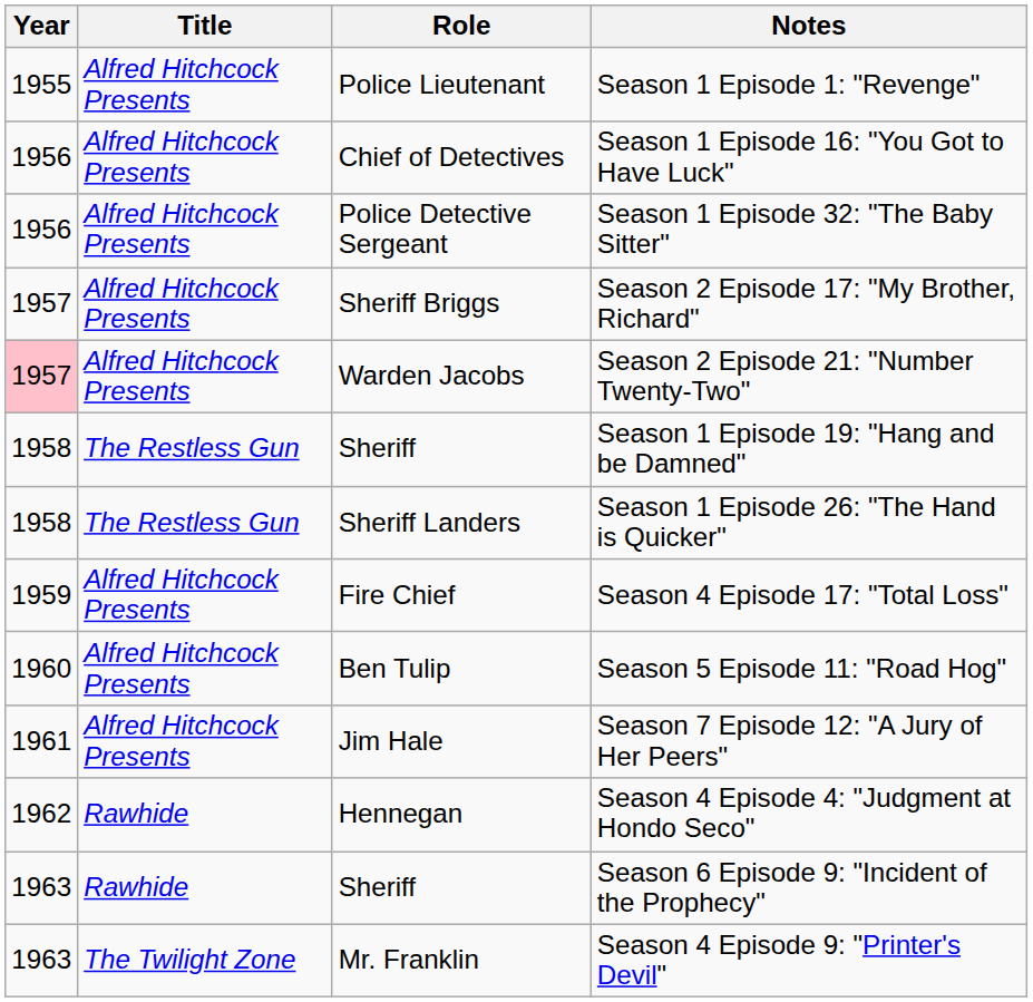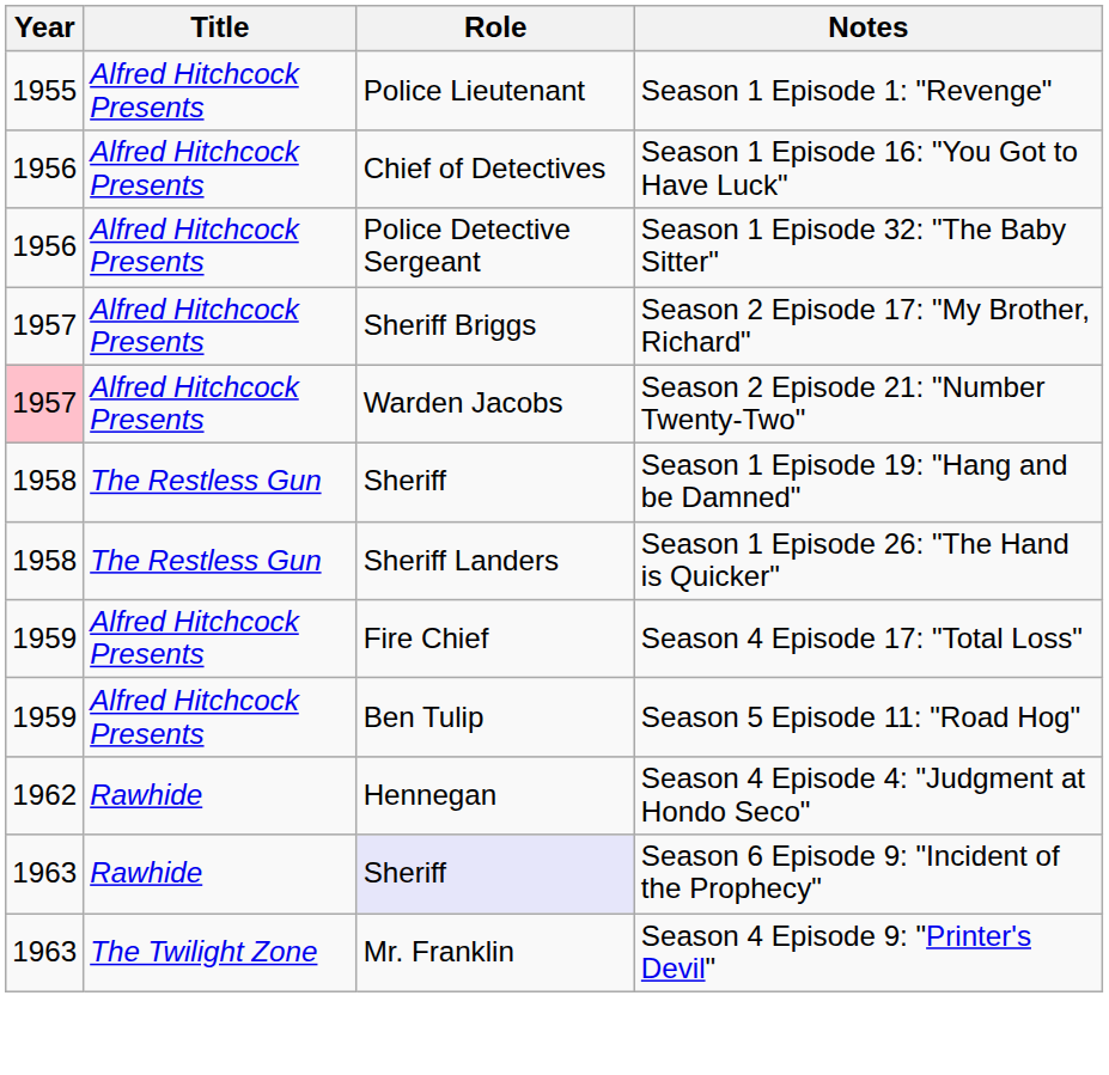 <table class="wikitable">
 <tr>
 <th>Year</th>
 <th>Title</th>
 <th>Role</th>
 <th>Notes</th>
 </tr>
 <tr>
 <td>1955</td>
 <td><em><a href='#'>Alfred Hitchcock Presents</a></em></td>
 <td>Police Lieutenant</td>
 <td>Season 1 Episode 1: "Revenge"</td>
 </tr>
 <tr>
 <td>1956</td>
 <td><em><a href='#'>Alfred Hitchcock Presents</a></em></td>
 <td>Chief of Detectives</td>
 <td>Season 1 Episode 16: "You Got to Have Luck"</td>
 </tr>
 <tr>
 <td>1956</td>
 <td><em><a href='#'>Alfred Hitchcock Presents</a></em></td>
 <td>Police Detective Sergeant</td>
 <td>Season 1 Episode 32: "The Baby Sitter"</td>
 </tr>
 <tr>
 <td>1957</td>
 <td><em><a href='#'>Alfred Hitchcock Presents</a></em></td>
 <td>Sheriff Briggs</td>
 <td>Season 2 Episode 17: "My Brother, Richard"</td>
 </tr>
 <tr>
 <td style="background: pink;">1957</td>
 <td><em><a href='#'>Alfred Hitchcock Presents</a></em></td>
 <td>Warden Jacobs</td>
 <td>Season 2 Episode 21: "Number Twenty-Two"</td>
 </tr>
 <tr>
 <td>1958</td>
 <td><em><a href='#'>The Restless Gun</a></em></td>
 <td>Sheriff</td>
 <td>Season 1 Episode 19: "Hang and be Damned"</td>
 </tr>
 <tr>
 <td>1958</td>
 <td><em><a href='#'>The Restless Gun</a></em></td>
 <td>Sheriff Landers</td>
 <td>Season 1 Episode 26: "The Hand is Quicker"</td>
 </tr>
 <tr>
 <td>1959</td>
 <td><em><a href='#'>Alfred Hitchcock Presents</a></em></td>
 <td>Fire Chief</td>
 <td>Season 4 Episode 17: "Total Loss"</td>
 </tr>
 <tr>
-<td>1960</td>
+<td>1959</td>
 <td><em><a href='#'>Alfred Hitchcock Presents</a></em></td>
 <td>Ben Tulip</td>
 <td>Season 5 Episode 11: "Road Hog"</td>
-</tr>
-<tr>
-<td>1961</td>
-<td><em><a href='#'>Alfred Hitchcock Presents</a></em></td>
-<td>Jim Hale</td>
-<td>Season 7 Episode 12: "A Jury of Her Peers"</td>
 </tr>
 <tr>
 <td>1962</td>
 <td><em><a href='#'>Rawhide</a></em></td>
 <td>Hennegan</td>
 <td>Season 4 Episode 4: "Judgment at Hondo Seco"</td>
 </tr>
 <tr>
 <td>1963</td>
 <td><em><a href='#'>Rawhide</a></em></td>
-<td>Sheriff</td>
+<td style="background: lavender;">Sheriff</td>
 <td>Season 6 Episode 9: "Incident of the Prophecy"</td>
 </tr>
 <tr>
 <td>1963</td>
 <td><em><a href='#'>The Twilight Zone</a></em></td>
 <td>Mr. Franklin</td>
 <td>Season 4 Episode 9: "<a href='#'>Printer's Devil</a>"</td>
 </tr>
 </table>
